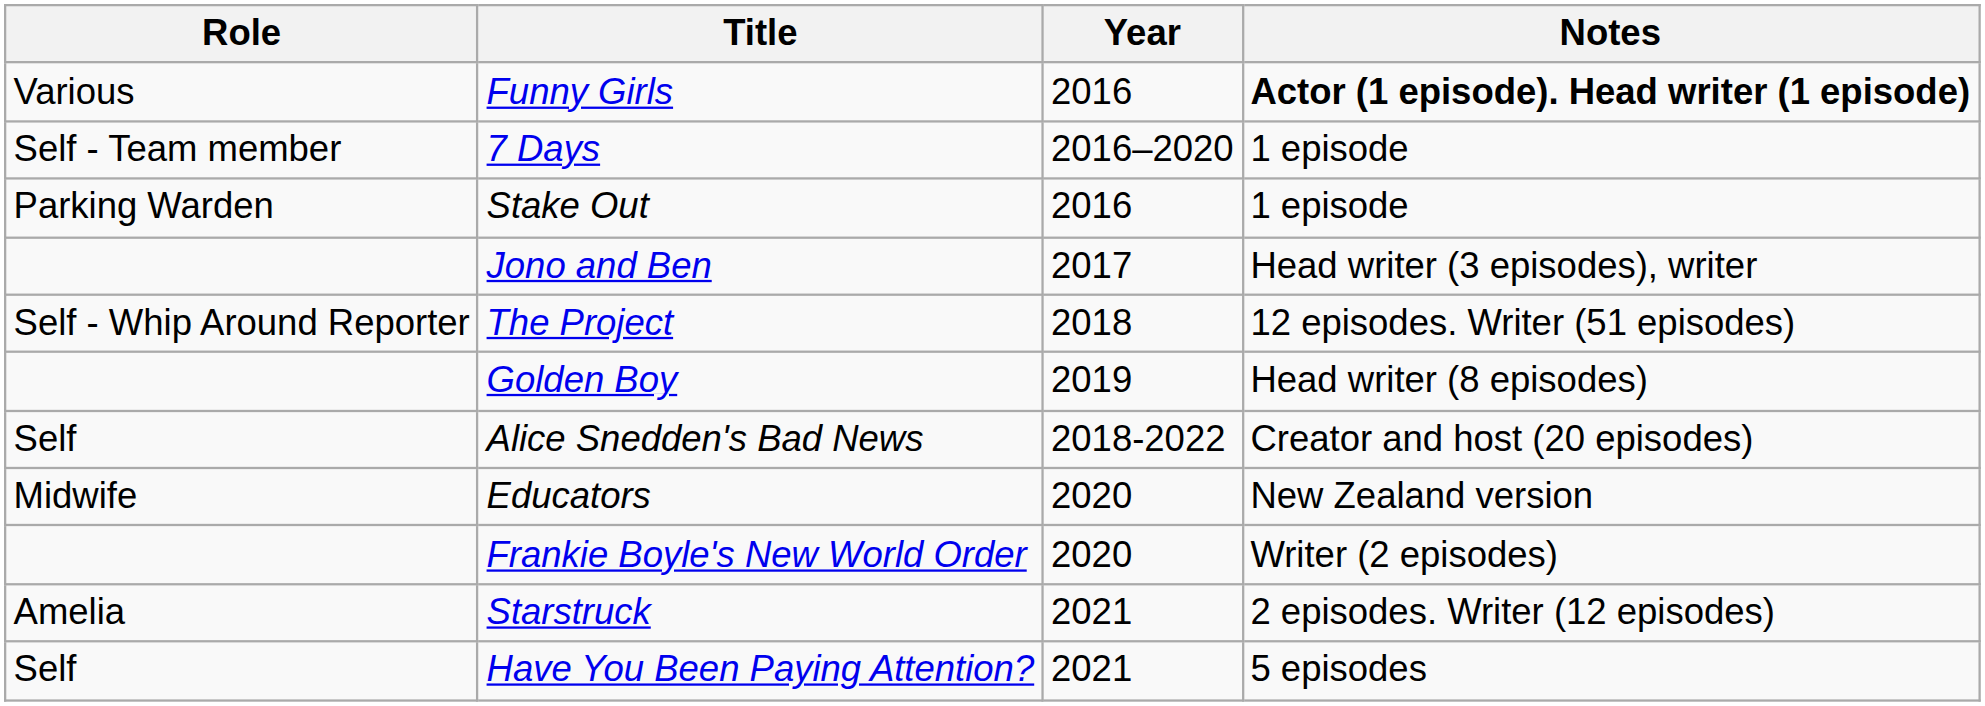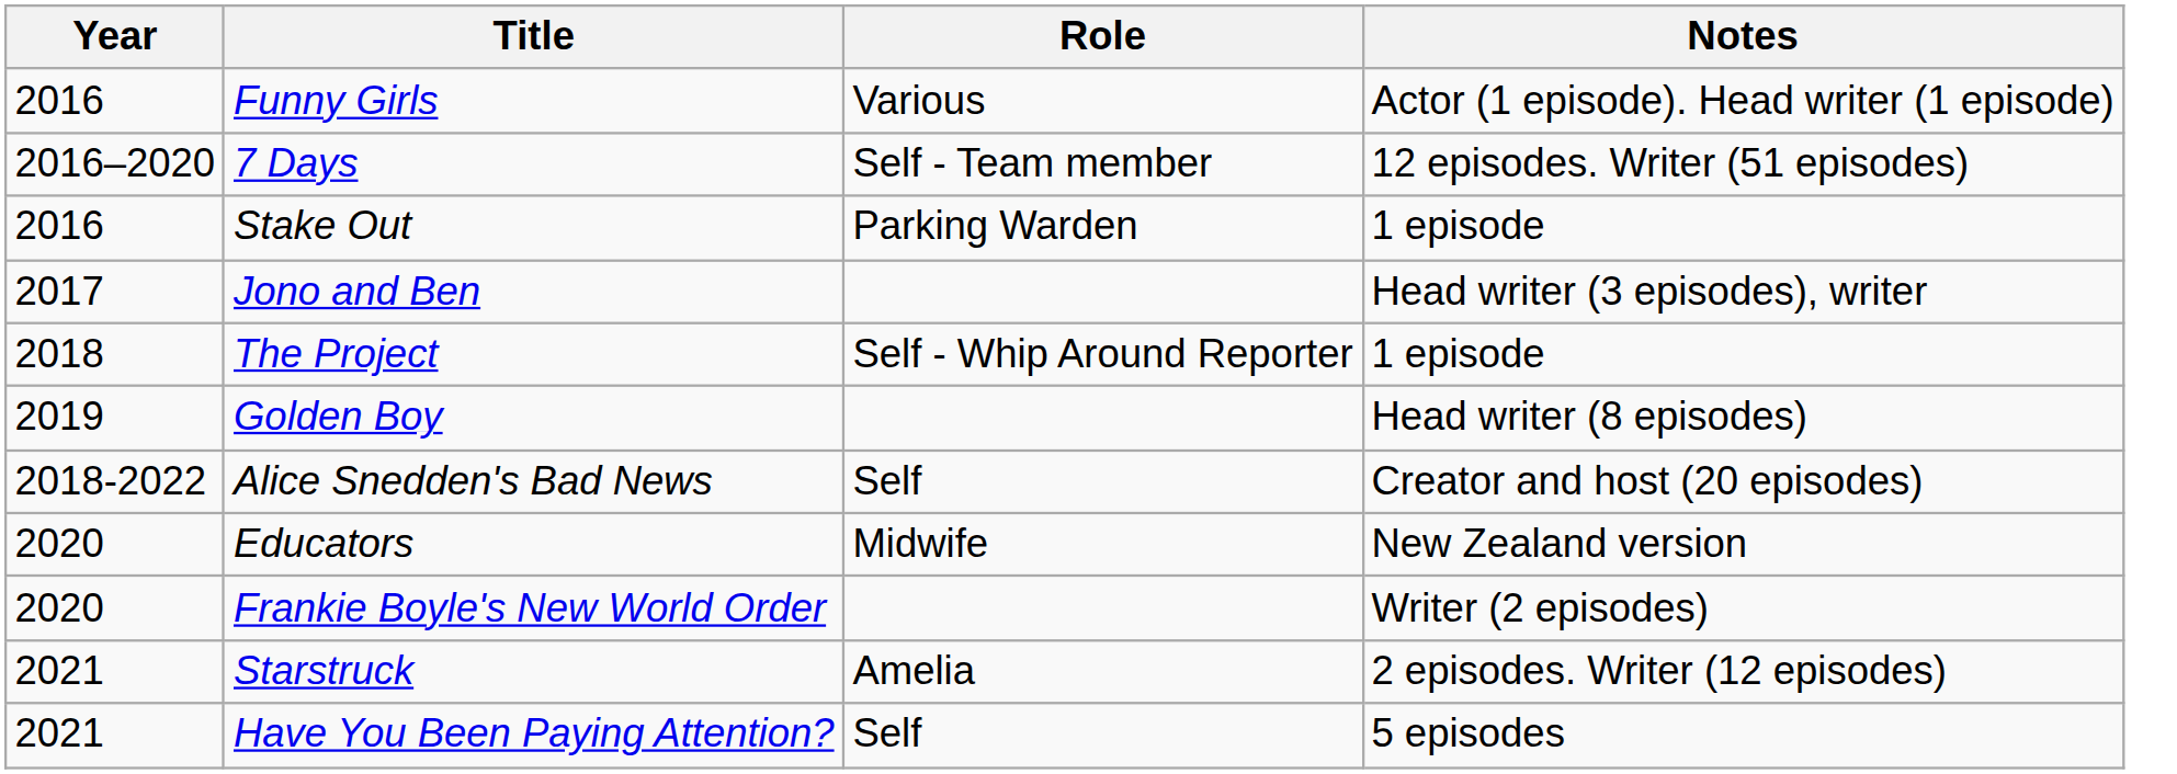 <table class="wikitable sortable">
 <tr>
+<th>Year</th>
+<th>Title</th>
 <th>Role</th>
-<th>Title</th>
-<th>Year</th>
 <th class="unsortable">Notes</th>
 </tr>
 <tr>
+<td>2016</td>
+<td><em><a href='#'>Funny Girls</a></em></td>
 <td>Various</td>
-<td><em><a href='#'>Funny Girls</a></em></td>
-<td>2016</td>
-<td><strong>Actor (1 episode). Head writer (1 episode)</strong></td>
+<td>Actor (1 episode). Head writer (1 episode)</td>
 </tr>
 <tr>
+<td>2016–2020</td>
+<td><em><a href='#'>7 Days</a></em></td>
 <td>Self - Team member</td>
-<td><em><a href='#'>7 Days</a></em></td>
-<td>2016–2020</td>
+<td>12 episodes. Writer (51 episodes)</td>
+</tr>
+<tr>
+<td>2016</td>
+<td><em>Stake Out</em></td>
+<td>Parking Warden</td>
 <td>1 episode</td>
 </tr>
 <tr>
-<td>Parking Warden</td>
-<td><em>Stake Out</em></td>
-<td>2016</td>
+<td>2017</td>
+<td><em><a href='#'>Jono and Ben</a></em></td>
+<td></td>
+<td>Head writer (3 episodes), writer</td>
+</tr>
+<tr>
+<td>2018</td>
+<td><em><a href='#'>The Project</a></em></td>
+<td>Self - Whip Around Reporter</td>
 <td>1 episode</td>
 </tr>
 <tr>
+<td>2019</td>
+<td><em><a href='#'>Golden Boy</a></em></td>
 <td></td>
-<td><em><a href='#'>Jono and Ben</a></em></td>
-<td>2017</td>
-<td>Head writer (3 episodes), writer</td>
-</tr>
-<tr>
-<td>Self - Whip Around Reporter</td>
-<td><em><a href='#'>The Project</a></em></td>
-<td>2018</td>
-<td>12 episodes. Writer (51 episodes)</td>
-</tr>
-<tr>
-<td></td>
-<td><em><a href='#'>Golden Boy</a></em></td>
-<td>2019</td>
 <td>Head writer (8 episodes)</td>
 </tr>
 <tr>
+<td>2018-2022</td>
+<td><em>Alice Snedden's Bad News</em></td>
 <td>Self</td>
-<td><em>Alice Snedden's Bad News</em></td>
-<td>2018-2022</td>
 <td>Creator and host (20 episodes)</td>
 </tr>
 <tr>
+<td>2020</td>
+<td><em>Educators</em></td>
 <td>Midwife</td>
-<td><em>Educators</em></td>
-<td>2020</td>
 <td>New Zealand version</td>
 </tr>
 <tr>
+<td>2020</td>
+<td><em><a href='#'>Frankie Boyle's New World Order</a></em></td>
 <td></td>
-<td><em><a href='#'>Frankie Boyle's New World Order</a></em></td>
-<td>2020</td>
 <td>Writer (2 episodes)</td>
 </tr>
 <tr>
+<td>2021</td>
+<td><em><a href='#'>Starstruck</a></em></td>
 <td>Amelia</td>
-<td><em><a href='#'>Starstruck</a></em></td>
-<td>2021</td>
 <td>2 episodes. Writer (12 episodes)</td>
 </tr>
 <tr>
+<td>2021</td>
+<td><em><a href='#'>Have You Been Paying Attention?</a></em></td>
 <td>Self</td>
-<td><em><a href='#'>Have You Been Paying Attention?</a></em></td>
-<td>2021</td>
 <td>5 episodes</td>
 </tr>
 </table>
